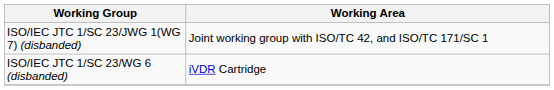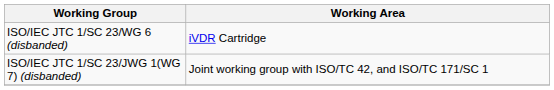 <table class="wikitable" width="60%">
 <tr>
 <th width="20%">Working Group</th>
 <th width="40%">Working Area</th>
 </tr>
 <tr>
+<td>ISO/IEC JTC 1/SC 23/WG 6 <em>(disbanded)</em></td>
+<td><a href='#'>iVDR</a> Cartridge</td>
+</tr>
+<tr>
 <td>ISO/IEC JTC 1/SC 23/JWG 1(WG 7) <em>(disbanded)</em></td>
 <td>Joint working group with ISO/TC 42, and ISO/TC 171/SC 1</td>
 </tr>
 <tr>
-<td>ISO/IEC JTC 1/SC 23/WG 6 <em>(disbanded)</em></td>
-<td><a href='#'>iVDR</a> Cartridge</td>
-</tr>
-<tr>
 </tr>
 </table>
